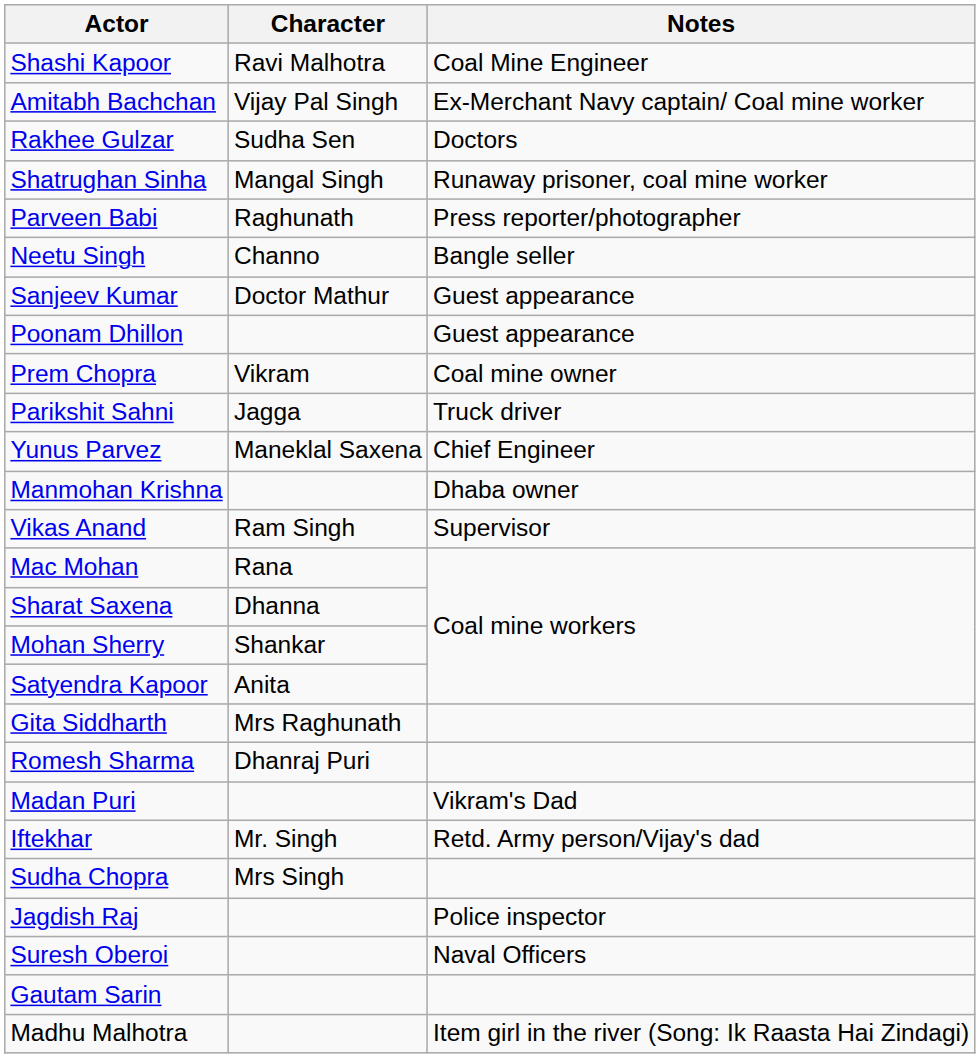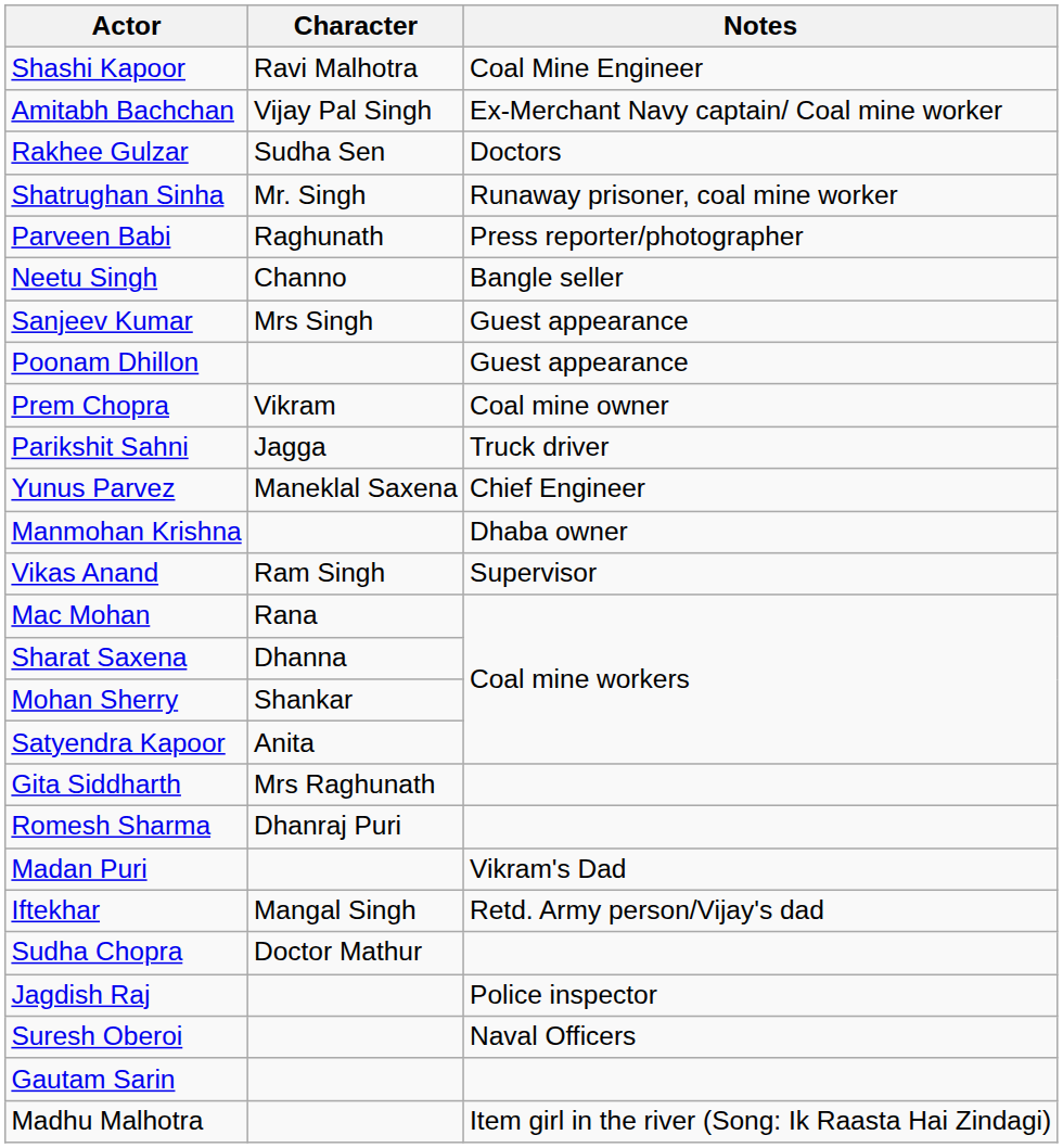 <table class="wikitable">
 <tr>
 <th>Actor</th>
 <th>Character</th>
 <th>Notes</th>
 </tr>
 <tr>
 <td><a href='#'>Shashi Kapoor</a></td>
 <td>Ravi Malhotra</td>
 <td>Coal Mine Engineer</td>
 </tr>
 <tr>
 <td><a href='#'>Amitabh Bachchan</a></td>
 <td>Vijay Pal Singh</td>
 <td>Ex-Merchant Navy captain/ Coal mine worker</td>
 </tr>
 <tr>
 <td><a href='#'>Rakhee Gulzar</a></td>
 <td>Sudha Sen</td>
 <td>Doctors</td>
 </tr>
 <tr>
 <td><a href='#'>Shatrughan Sinha</a></td>
-<td>Mangal Singh</td>
+<td>Mr. Singh</td>
 <td>Runaway prisoner, coal mine worker</td>
 </tr>
 <tr>
 <td><a href='#'>Parveen Babi</a></td>
 <td>Raghunath</td>
 <td>Press reporter/photographer</td>
 </tr>
 <tr>
 <td><a href='#'>Neetu Singh</a></td>
 <td>Channo</td>
 <td>Bangle seller</td>
 </tr>
 <tr>
 <td><a href='#'>Sanjeev Kumar</a></td>
-<td>Doctor Mathur</td>
+<td>Mrs Singh</td>
 <td>Guest appearance</td>
 </tr>
 <tr>
 <td><a href='#'>Poonam Dhillon</a></td>
 <td></td>
 <td>Guest appearance</td>
 </tr>
 <tr>
 <td><a href='#'>Prem Chopra</a></td>
 <td>Vikram</td>
 <td>Coal mine owner</td>
 </tr>
 <tr>
 <td><a href='#'>Parikshit Sahni</a></td>
 <td>Jagga</td>
 <td>Truck driver</td>
 </tr>
 <tr>
 <td><a href='#'>Yunus Parvez</a></td>
 <td>Maneklal Saxena</td>
 <td>Chief Engineer</td>
 </tr>
 <tr>
 <td><a href='#'>Manmohan Krishna</a></td>
 <td></td>
 <td>Dhaba owner</td>
 </tr>
 <tr>
 <td><a href='#'>Vikas Anand</a></td>
 <td>Ram Singh</td>
 <td>Supervisor</td>
 </tr>
 <tr>
 <td><a href='#'>Mac Mohan</a></td>
 <td>Rana</td>
 <td rowspan="4">Coal mine workers</td>
 </tr>
 <tr>
 <td><a href='#'>Sharat Saxena</a></td>
 <td>Dhanna</td>
 </tr>
 <tr>
 <td><a href='#'>Mohan Sherry</a></td>
 <td>Shankar</td>
 </tr>
 <tr>
 <td><a href='#'>Satyendra Kapoor</a></td>
 <td>Anita</td>
 </tr>
 <tr>
 <td><a href='#'>Gita Siddharth</a></td>
 <td>Mrs Raghunath</td>
 <td></td>
 </tr>
 <tr>
 <td><a href='#'>Romesh Sharma</a></td>
 <td>Dhanraj Puri</td>
 <td></td>
 </tr>
 <tr>
 <td><a href='#'>Madan Puri</a></td>
 <td></td>
 <td>Vikram's Dad</td>
 </tr>
 <tr>
 <td><a href='#'>Iftekhar</a></td>
-<td>Mr. Singh</td>
+<td>Mangal Singh</td>
 <td>Retd. Army person/Vijay's dad</td>
 </tr>
 <tr>
 <td><a href='#'>Sudha Chopra</a></td>
-<td>Mrs Singh</td>
+<td>Doctor Mathur</td>
 </tr>
 <tr>
 <td><a href='#'>Jagdish Raj</a></td>
 <td></td>
 <td>Police inspector</td>
 </tr>
 <tr>
 <td><a href='#'>Suresh Oberoi</a></td>
 <td></td>
 <td>Naval Officers</td>
 </tr>
 <tr>
 <td><a href='#'>Gautam Sarin</a></td>
 <td></td>
 <td></td>
 </tr>
 <tr>
 <td>Madhu Malhotra</td>
 <td></td>
 <td>Item girl in the river (Song: Ik Raasta Hai Zindagi)</td>
 </tr>
 </table>
